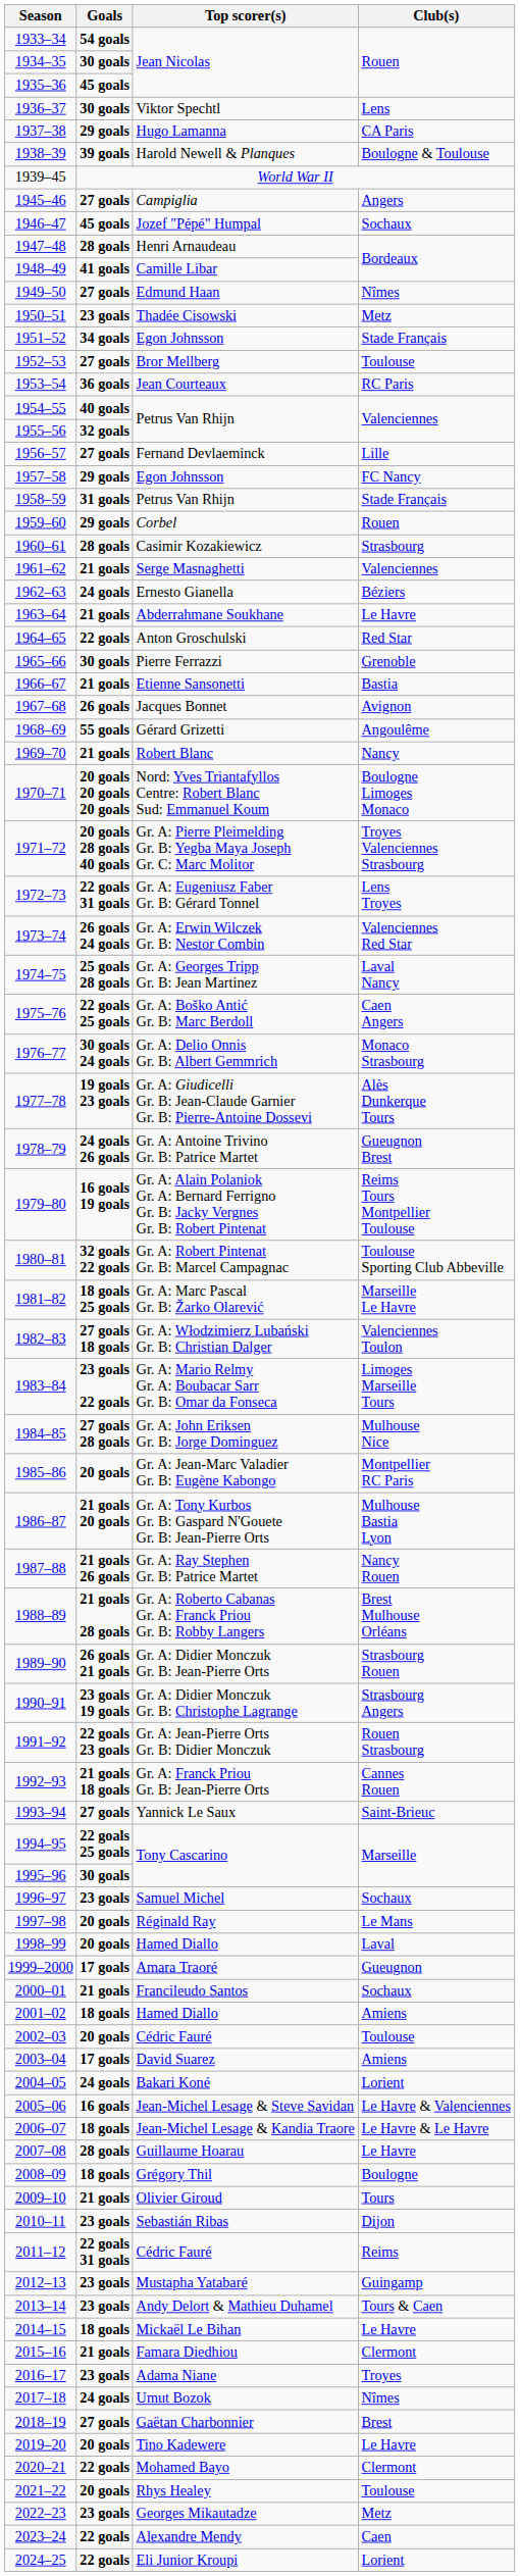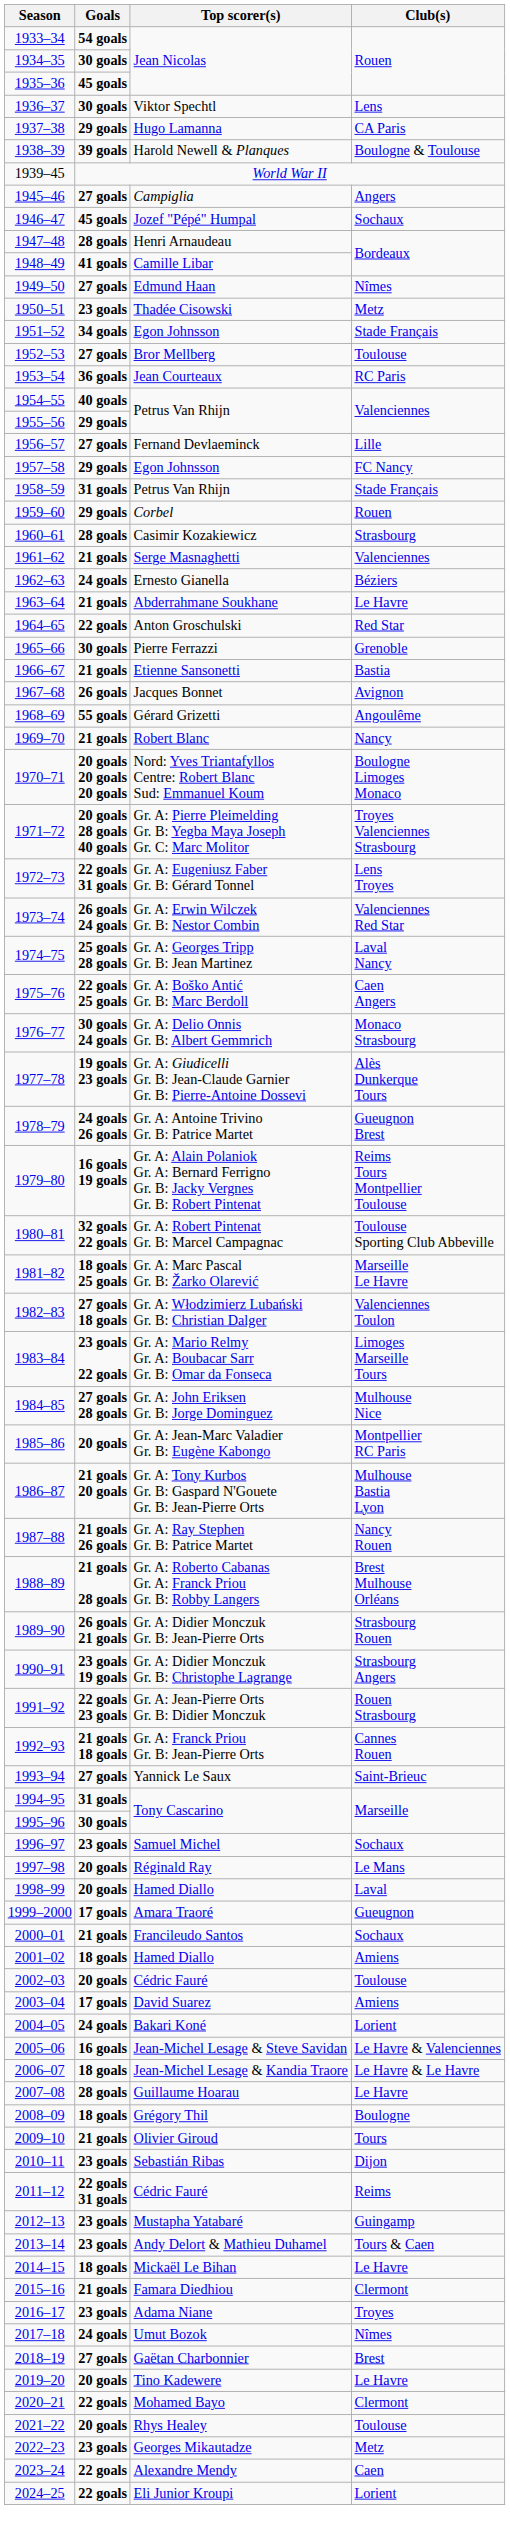 <table class="wikitable sortable">
 <tr>
 <th>Season</th>
 <th>Goals</th>
 <th>Top scorer(s)</th>
 <th>Club(s)</th>
 </tr>
 <tr>
 <td style="text-align: center;"><a href='#'>1933–34</a></td>
 <td><strong>54 goals</strong></td>
 <td rowspan="3"><a href='#'>Jean Nicolas</a></td>
 <td rowspan="3"><a href='#'>Rouen</a></td>
 </tr>
 <tr>
 <td style="text-align: center;"><a href='#'>1934–35</a></td>
 <td><strong>30 goals</strong></td>
 </tr>
 <tr>
 <td style="text-align: center;"><a href='#'>1935–36</a></td>
 <td><strong>45 goals</strong></td>
 </tr>
 <tr>
 <td style="text-align: center;"><a href='#'>1936–37</a></td>
 <td><strong>30 goals</strong></td>
 <td>Viktor Spechtl</td>
 <td><a href='#'>Lens</a></td>
 </tr>
 <tr>
 <td style="text-align: center;"><a href='#'>1937–38</a></td>
 <td><strong>29 goals</strong></td>
 <td><a href='#'>Hugo Lamanna</a></td>
 <td><a href='#'>CA Paris</a></td>
 </tr>
 <tr>
 <td style="text-align: center;"><a href='#'>1938–39</a></td>
 <td><strong>39 goals</strong></td>
 <td>Harold Newell & <em>Planques</em></td>
 <td><a href='#'>Boulogne</a> & <a href='#'>Toulouse</a></td>
 </tr>
 <tr>
 <td style="text-align: center;">1939–45</td>
 <td colspan=3 style="text-align: center;"><em><a href='#'>World War II</a></em></td>
 </tr>
 <tr>
 <td style="text-align: center;"><a href='#'>1945–46</a></td>
 <td><strong>27 goals</strong></td>
 <td><em>Campiglia</em></td>
 <td><a href='#'>Angers</a></td>
 </tr>
 <tr>
 <td style="text-align: center;"><a href='#'>1946–47</a></td>
 <td><strong>45 goals</strong></td>
 <td><a href='#'>Jozef "Pépé" Humpal</a></td>
 <td><a href='#'>Sochaux</a></td>
 </tr>
 <tr>
 <td style="text-align: center;"><a href='#'>1947–48</a></td>
 <td><strong>28 goals</strong></td>
 <td>Henri Arnaudeau</td>
 <td rowspan="2"><a href='#'>Bordeaux</a></td>
 </tr>
 <tr>
 <td style="text-align: center;"><a href='#'>1948–49</a></td>
 <td><strong>41 goals</strong></td>
 <td><a href='#'>Camille Libar</a></td>
 </tr>
 <tr>
 <td style="text-align: center;"><a href='#'>1949–50</a></td>
 <td><strong>27 goals</strong></td>
 <td><a href='#'>Edmund Haan</a></td>
 <td><a href='#'>Nîmes</a></td>
 </tr>
 <tr>
 <td style="text-align: center;"><a href='#'>1950–51</a></td>
 <td><strong>23 goals</strong></td>
 <td><a href='#'>Thadée Cisowski</a></td>
 <td><a href='#'>Metz</a></td>
 </tr>
 <tr>
 <td style="text-align: center;"><a href='#'>1951–52</a></td>
 <td><strong>34 goals</strong></td>
 <td><a href='#'>Egon Johnsson</a></td>
 <td><a href='#'>Stade Français</a></td>
 </tr>
 <tr>
 <td style="text-align: center;"><a href='#'>1952–53</a></td>
 <td><strong>27 goals</strong></td>
 <td><a href='#'>Bror Mellberg</a></td>
 <td><a href='#'>Toulouse</a></td>
 </tr>
 <tr>
 <td style="text-align: center;"><a href='#'>1953–54</a></td>
 <td><strong>36 goals</strong></td>
 <td><a href='#'>Jean Courteaux</a></td>
 <td><a href='#'>RC Paris</a></td>
 </tr>
 <tr>
 <td style="text-align: center;"><a href='#'>1954–55</a></td>
 <td><strong>40 goals</strong></td>
 <td rowspan="2">Petrus Van Rhijn</td>
 <td rowspan="2"><a href='#'>Valenciennes</a></td>
 </tr>
 <tr>
 <td style="text-align: center;"><a href='#'>1955–56</a></td>
-<td><strong>32 goals</strong></td>
+<td><strong>29 goals</strong></td>
 </tr>
 <tr>
 <td style="text-align: center;"><a href='#'>1956–57</a></td>
 <td><strong>27 goals</strong></td>
 <td>Fernand Devlaeminck</td>
 <td><a href='#'>Lille</a></td>
 </tr>
 <tr>
 <td style="text-align: center;"><a href='#'>1957–58</a></td>
 <td><strong>29 goals</strong></td>
 <td><a href='#'>Egon Johnsson</a></td>
 <td><a href='#'>FC Nancy</a></td>
 </tr>
 <tr>
 <td style="text-align: center;"><a href='#'>1958–59</a></td>
 <td><strong>31 goals</strong></td>
 <td>Petrus Van Rhijn</td>
 <td><a href='#'>Stade Français</a></td>
 </tr>
 <tr>
 <td style="text-align: center;"><a href='#'>1959–60</a></td>
 <td><strong>29 goals</strong></td>
 <td><em>Corbel</em></td>
 <td><a href='#'>Rouen</a></td>
 </tr>
 <tr>
 <td style="text-align: center;"><a href='#'>1960–61</a></td>
 <td><strong>28 goals</strong></td>
 <td>Casimir Kozakiewicz</td>
 <td><a href='#'>Strasbourg</a></td>
 </tr>
 <tr>
 <td style="text-align: center;"><a href='#'>1961–62</a></td>
 <td><strong>21 goals</strong></td>
 <td><a href='#'>Serge Masnaghetti</a></td>
 <td><a href='#'>Valenciennes</a></td>
 </tr>
 <tr>
 <td style="text-align: center;"><a href='#'>1962–63</a></td>
 <td><strong>24 goals</strong></td>
 <td>Ernesto Gianella</td>
 <td><a href='#'>Béziers</a></td>
 </tr>
 <tr>
 <td style="text-align: center;"><a href='#'>1963–64</a></td>
 <td><strong>21 goals</strong></td>
 <td><a href='#'>Abderrahmane Soukhane</a></td>
 <td><a href='#'>Le Havre</a></td>
 </tr>
 <tr>
 <td style="text-align: center;"><a href='#'>1964–65</a></td>
 <td><strong>22 goals</strong></td>
 <td>Anton Groschulski</td>
 <td><a href='#'>Red Star</a></td>
 </tr>
 <tr>
 <td style="text-align: center;"><a href='#'>1965–66</a></td>
 <td><strong>30 goals</strong></td>
 <td>Pierre Ferrazzi</td>
 <td><a href='#'>Grenoble</a></td>
 </tr>
 <tr>
 <td style="text-align: center;"><a href='#'>1966–67</a></td>
 <td><strong>21 goals</strong></td>
 <td><a href='#'>Etienne Sansonetti</a></td>
 <td><a href='#'>Bastia</a></td>
 </tr>
 <tr>
 <td style="text-align: center;"><a href='#'>1967–68</a></td>
 <td><strong>26 goals</strong></td>
 <td>Jacques Bonnet</td>
 <td><a href='#'>Avignon</a></td>
 </tr>
 <tr>
 <td style="text-align: center;"><a href='#'>1968–69</a></td>
 <td><strong>55 goals</strong></td>
 <td>Gérard Grizetti</td>
 <td><a href='#'>Angoulême</a></td>
 </tr>
 <tr>
 <td style="text-align: center;"><a href='#'>1969–70</a></td>
 <td><strong>21 goals</strong></td>
 <td><a href='#'>Robert Blanc</a></td>
 <td><a href='#'>Nancy</a></td>
 </tr>
 <tr>
 <td style="text-align: center;"><a href='#'>1970–71</a></td>
 <td><strong>20 goals</strong><br><strong>20 goals</strong><br><strong>20 goals</strong></td>
 <td>Nord: <a href='#'>Yves Triantafyllos</a><br>Centre: <a href='#'>Robert Blanc</a><br>Sud: <a href='#'>Emmanuel Koum</a></td>
 <td><a href='#'>Boulogne</a><br><a href='#'>Limoges</a><br><a href='#'>Monaco</a></td>
 </tr>
 <tr>
 <td style="text-align: center;"><a href='#'>1971–72</a></td>
 <td><strong>20 goals</strong><br><strong>28 goals</strong><br><strong>40 goals</strong></td>
 <td>Gr. A: <a href='#'>Pierre Pleimelding</a><br>Gr. B: <a href='#'>Yegba Maya Joseph</a><br>Gr. C: <a href='#'>Marc Molitor</a></td>
 <td><a href='#'>Troyes</a><br><a href='#'>Valenciennes</a><br><a href='#'>Strasbourg</a></td>
 </tr>
 <tr>
 <td style="text-align: center;"><a href='#'>1972–73</a></td>
 <td><strong>22 goals</strong><br><strong>31 goals</strong></td>
 <td>Gr. A: <a href='#'>Eugeniusz Faber</a><br>Gr. B: Gérard Tonnel</td>
 <td><a href='#'>Lens</a><br><a href='#'>Troyes</a></td>
 </tr>
 <tr>
 <td style="text-align: center;"><a href='#'>1973–74</a></td>
 <td><strong>26 goals</strong><br><strong>24 goals</strong></td>
 <td>Gr. A: <a href='#'>Erwin Wilczek</a><br>Gr. B: <a href='#'>Nestor Combin</a></td>
 <td><a href='#'>Valenciennes</a><br><a href='#'>Red Star</a></td>
 </tr>
 <tr>
 <td style="text-align: center;"><a href='#'>1974–75</a></td>
 <td><strong>25 goals</strong><br><strong>28 goals</strong></td>
 <td>Gr. A: <a href='#'>Georges Tripp</a><br>Gr. B: Jean Martinez</td>
 <td><a href='#'>Laval</a><br><a href='#'>Nancy</a></td>
 </tr>
 <tr>
 <td style="text-align: center;"><a href='#'>1975–76</a></td>
 <td><strong>22 goals</strong><br><strong>25 goals</strong></td>
 <td>Gr. A: <a href='#'>Boško Antić</a><br>Gr. B: <a href='#'>Marc Berdoll</a></td>
 <td><a href='#'>Caen</a><br><a href='#'>Angers</a></td>
 </tr>
 <tr>
 <td style="text-align: center;"><a href='#'>1976–77</a></td>
 <td><strong>30 goals</strong><br><strong>24 goals</strong></td>
 <td>Gr. A: <a href='#'>Delio Onnis</a><br>Gr. B: <a href='#'>Albert Gemmrich</a></td>
 <td><a href='#'>Monaco</a><br><a href='#'>Strasbourg</a></td>
 </tr>
 <tr>
 <td style="text-align: center;"><a href='#'>1977–78</a></td>
 <td><strong>19 goals</strong><br><strong>23 goals</strong><br> </td>
 <td>Gr. A: <em>Giudicelli</em><br>Gr. B: Jean-Claude Garnier<br>Gr. B: <a href='#'>Pierre-Antoine Dossevi</a></td>
 <td><a href='#'>Alès</a><br><a href='#'>Dunkerque</a><br><a href='#'>Tours</a></td>
 </tr>
 <tr>
 <td style="text-align: center;"><a href='#'>1978–79</a></td>
 <td><strong>24 goals</strong><br><strong>26 goals</strong></td>
 <td>Gr. A: Antoine Trivino<br>Gr. B: Patrice Martet</td>
 <td><a href='#'>Gueugnon</a><br><a href='#'>Brest</a></td>
 </tr>
 <tr>
 <td style="text-align: center;"><a href='#'>1979–80</a></td>
 <td><strong>16 goals</strong><br><strong>19 goals</strong><br> </td>
 <td>Gr. A: <a href='#'>Alain Polaniok</a><br>Gr. A: Bernard Ferrigno<br>Gr. B: <a href='#'>Jacky Vergnes</a><br>Gr. B: <a href='#'>Robert Pintenat</a></td>
 <td><a href='#'>Reims</a><br><a href='#'>Tours</a><br><a href='#'>Montpellier</a><br><a href='#'>Toulouse</a></td>
 </tr>
 <tr>
 <td style="text-align: center;"><a href='#'>1980–81</a></td>
 <td><strong>32 goals</strong><br><strong>22 goals</strong></td>
 <td>Gr. A: <a href='#'>Robert Pintenat</a><br>Gr. B: Marcel Campagnac</td>
 <td><a href='#'>Toulouse</a><br>Sporting Club Abbeville</td>
 </tr>
 <tr>
 <td style="text-align: center;"><a href='#'>1981–82</a></td>
 <td><strong>18 goals</strong><br><strong>25 goals</strong></td>
 <td>Gr. A: Marc Pascal<br>Gr. B: <a href='#'>Žarko Olarević</a></td>
 <td><a href='#'>Marseille</a><br><a href='#'>Le Havre</a></td>
 </tr>
 <tr>
 <td style="text-align: center;"><a href='#'>1982–83</a></td>
 <td><strong>27 goals</strong><br><strong>18 goals</strong></td>
 <td>Gr. A: <a href='#'>Włodzimierz Lubański</a><br>Gr. B: <a href='#'>Christian Dalger</a></td>
 <td><a href='#'>Valenciennes</a><br><a href='#'>Toulon</a></td>
 </tr>
 <tr>
 <td style="text-align: center;"><a href='#'>1983–84</a></td>
 <td><strong>23 goals</strong><br> <br><strong>22 goals</strong></td>
 <td>Gr. A: <a href='#'>Mario Relmy</a><br>Gr. A: <a href='#'>Boubacar Sarr</a><br>Gr. B: <a href='#'>Omar da Fonseca</a></td>
 <td><a href='#'>Limoges</a><br><a href='#'>Marseille</a><br><a href='#'>Tours</a></td>
 </tr>
 <tr>
 <td style="text-align: center;"><a href='#'>1984–85</a></td>
 <td><strong>27 goals</strong><br><strong>28 goals</strong></td>
 <td>Gr. A: <a href='#'>John Eriksen</a><br>Gr. B: <a href='#'>Jorge Dominguez</a></td>
 <td><a href='#'>Mulhouse</a><br><a href='#'>Nice</a></td>
 </tr>
 <tr>
 <td style="text-align: center;"><a href='#'>1985–86</a></td>
 <td><strong>20 goals</strong></td>
 <td>Gr. A: Jean-Marc Valadier<br>Gr. B: <a href='#'>Eugène Kabongo</a></td>
 <td><a href='#'>Montpellier</a><br><a href='#'>RC Paris</a></td>
 </tr>
 <tr>
 <td style="text-align: center;"><a href='#'>1986–87</a></td>
 <td><strong>21 goals</strong><br><strong>20 goals</strong><br> </td>
 <td>Gr. A: <a href='#'>Tony Kurbos</a><br>Gr. B: Gaspard N'Gouete<br>Gr. B: Jean-Pierre Orts</td>
 <td><a href='#'>Mulhouse</a><br><a href='#'>Bastia</a><br><a href='#'>Lyon</a></td>
 </tr>
 <tr>
 <td style="text-align: center;"><a href='#'>1987–88</a></td>
 <td><strong>21 goals</strong><br><strong>26 goals</strong></td>
 <td>Gr. A: <a href='#'>Ray Stephen</a><br>Gr. B: Patrice Martet</td>
 <td><a href='#'>Nancy</a><br><a href='#'>Rouen</a></td>
 </tr>
 <tr>
 <td style="text-align: center;"><a href='#'>1988–89</a></td>
 <td><strong>21 goals</strong><br> <br><strong>28 goals</strong></td>
 <td>Gr. A: <a href='#'>Roberto Cabanas</a><br>Gr. A: <a href='#'>Franck Priou</a><br>Gr. B: <a href='#'>Robby Langers</a></td>
 <td><a href='#'>Brest</a><br><a href='#'>Mulhouse</a><br><a href='#'>Orléans</a></td>
 </tr>
 <tr>
 <td style="text-align: center;"><a href='#'>1989–90</a></td>
 <td><strong>26 goals</strong><br><strong>21 goals</strong></td>
 <td>Gr. A: Didier Monczuk<br>Gr. B: Jean-Pierre Orts</td>
 <td><a href='#'>Strasbourg</a><br><a href='#'>Rouen</a></td>
 </tr>
 <tr>
 <td style="text-align: center;"><a href='#'>1990–91</a></td>
 <td><strong>23 goals</strong><br><strong>19 goals</strong></td>
 <td>Gr. A: Didier Monczuk<br>Gr. B: <a href='#'>Christophe Lagrange</a></td>
 <td><a href='#'>Strasbourg</a><br><a href='#'>Angers</a></td>
 </tr>
 <tr>
 <td style="text-align: center;"><a href='#'>1991–92</a></td>
 <td><strong>22 goals</strong><br><strong>23 goals</strong></td>
 <td>Gr. A: Jean-Pierre Orts<br>Gr. B: Didier Monczuk</td>
 <td><a href='#'>Rouen</a><br><a href='#'>Strasbourg</a></td>
 </tr>
 <tr>
 <td style="text-align: center;"><a href='#'>1992–93</a></td>
 <td><strong>21 goals</strong><br><strong>18 goals</strong></td>
 <td>Gr. A: <a href='#'>Franck Priou</a><br>Gr. B: Jean-Pierre Orts</td>
 <td><a href='#'>Cannes</a><br><a href='#'>Rouen</a></td>
 </tr>
 <tr>
 <td style="text-align: center;"><a href='#'>1993–94</a></td>
 <td><strong>27 goals</strong></td>
 <td>Yannick Le Saux</td>
 <td><a href='#'>Saint-Brieuc</a></td>
 </tr>
 <tr>
 <td style="text-align: center;"><a href='#'>1994–95</a></td>
-<td><strong>22 goals</strong><br><strong>25 goals</strong></td>
+<td><strong>31 goals</strong></td>
 <td rowspan="2"><a href='#'>Tony Cascarino</a></td>
 <td rowspan="2"><a href='#'>Marseille</a></td>
 </tr>
 <tr>
 <td style="text-align: center;"><a href='#'>1995–96</a></td>
 <td><strong>30 goals</strong></td>
 </tr>
 <tr>
 <td style="text-align: center;"><a href='#'>1996–97</a></td>
 <td><strong>23 goals</strong></td>
 <td><a href='#'>Samuel Michel</a></td>
 <td><a href='#'>Sochaux</a></td>
 </tr>
 <tr>
 <td style="text-align: center;"><a href='#'>1997–98</a></td>
 <td><strong>20 goals</strong></td>
 <td><a href='#'>Réginald Ray</a></td>
 <td><a href='#'>Le Mans</a></td>
 </tr>
 <tr>
 <td style="text-align: center;"><a href='#'>1998–99</a></td>
 <td><strong>20 goals</strong></td>
 <td><a href='#'>Hamed Diallo</a></td>
 <td><a href='#'>Laval</a></td>
 </tr>
 <tr>
 <td style="text-align: center;"><a href='#'>1999–2000</a></td>
 <td><strong>17 goals</strong></td>
 <td><a href='#'>Amara Traoré</a></td>
 <td><a href='#'>Gueugnon</a></td>
 </tr>
 <tr>
 <td style="text-align: center;"><a href='#'>2000–01</a></td>
 <td><strong>21 goals</strong></td>
 <td><a href='#'>Francileudo Santos</a></td>
 <td><a href='#'>Sochaux</a></td>
 </tr>
 <tr>
 <td style="text-align: center;"><a href='#'>2001–02</a></td>
 <td><strong>18 goals</strong></td>
 <td><a href='#'>Hamed Diallo</a></td>
 <td><a href='#'>Amiens</a></td>
 </tr>
 <tr>
 <td style="text-align: center;"><a href='#'>2002–03</a></td>
 <td><strong>20 goals</strong></td>
 <td><a href='#'>Cédric Fauré</a></td>
 <td><a href='#'>Toulouse</a></td>
 </tr>
 <tr>
 <td style="text-align: center;"><a href='#'>2003–04</a></td>
 <td><strong>17 goals</strong></td>
 <td><a href='#'>David Suarez</a></td>
 <td><a href='#'>Amiens</a></td>
 </tr>
 <tr>
 <td style="text-align: center;"><a href='#'>2004–05</a></td>
 <td><strong>24 goals</strong></td>
 <td><a href='#'>Bakari Koné</a></td>
 <td><a href='#'>Lorient</a></td>
 </tr>
 <tr>
 <td style="text-align: center;"><a href='#'>2005–06</a></td>
 <td><strong>16 goals</strong></td>
 <td><a href='#'>Jean-Michel Lesage</a> & <a href='#'>Steve Savidan</a></td>
 <td><a href='#'>Le Havre</a> & <a href='#'>Valenciennes</a></td>
 </tr>
 <tr>
 <td style="text-align: center;"><a href='#'>2006–07</a></td>
 <td><strong>18 goals</strong></td>
 <td><a href='#'>Jean-Michel Lesage</a> & <a href='#'>Kandia Traore</a></td>
 <td><a href='#'>Le Havre</a> & <a href='#'>Le Havre</a></td>
 </tr>
 <tr>
 <td style="text-align: center;"><a href='#'>2007–08</a></td>
 <td><strong>28 goals</strong></td>
 <td><a href='#'>Guillaume Hoarau</a></td>
 <td><a href='#'>Le Havre</a></td>
 </tr>
 <tr>
 <td style="text-align: center;"><a href='#'>2008–09</a></td>
 <td><strong>18 goals</strong></td>
 <td><a href='#'>Grégory Thil</a></td>
 <td><a href='#'>Boulogne</a></td>
 </tr>
 <tr>
 <td style="text-align: center;"><a href='#'>2009–10</a></td>
 <td><strong>21 goals</strong></td>
 <td><a href='#'>Olivier Giroud</a></td>
 <td><a href='#'>Tours</a></td>
 </tr>
 <tr>
 <td style="text-align: center;"><a href='#'>2010–11</a></td>
 <td><strong>23 goals</strong></td>
 <td><a href='#'>Sebastián Ribas</a></td>
 <td><a href='#'>Dijon</a></td>
 </tr>
 <tr>
 <td style="text-align: center;"><a href='#'>2011–12</a></td>
 <td><strong>22 goals</strong><br><strong>31 goals</strong></td>
 <td><a href='#'>Cédric Fauré</a></td>
 <td><a href='#'>Reims</a></td>
 </tr>
 <tr>
 <td style="text-align: center;"><a href='#'>2012–13</a></td>
 <td><strong>23 goals</strong></td>
 <td><a href='#'>Mustapha Yatabaré</a></td>
 <td><a href='#'>Guingamp</a></td>
 </tr>
 <tr>
 <td style="text-align: center;"><a href='#'>2013–14</a></td>
 <td><strong>23 goals</strong></td>
 <td><a href='#'>Andy Delort</a> & <a href='#'>Mathieu Duhamel</a></td>
 <td><a href='#'>Tours</a> & <a href='#'>Caen</a></td>
 </tr>
 <tr>
 <td style="text-align: center;"><a href='#'>2014–15</a></td>
 <td><strong>18 goals</strong></td>
 <td><a href='#'>Mickaël Le Bihan</a></td>
 <td><a href='#'>Le Havre</a></td>
 </tr>
 <tr>
 <td style="text-align: center;"><a href='#'>2015–16</a></td>
 <td><strong>21 goals</strong></td>
 <td><a href='#'>Famara Diedhiou</a></td>
 <td><a href='#'>Clermont</a></td>
 </tr>
 <tr>
 <td style="text-align: center;"><a href='#'>2016–17</a></td>
 <td><strong>23 goals</strong></td>
 <td><a href='#'>Adama Niane</a></td>
 <td><a href='#'>Troyes</a></td>
 </tr>
 <tr>
 <td style="text-align: center;"><a href='#'>2017–18</a></td>
 <td><strong>24 goals</strong></td>
 <td><a href='#'>Umut Bozok</a></td>
 <td><a href='#'>Nîmes</a></td>
 </tr>
 <tr>
 <td style="text-align: center;"><a href='#'>2018–19</a></td>
 <td><strong>27 goals</strong></td>
 <td><a href='#'>Gaëtan Charbonnier</a></td>
 <td><a href='#'>Brest</a></td>
 </tr>
 <tr>
 <td style="text-align: center;"><a href='#'>2019–20</a></td>
 <td><strong>20 goals</strong></td>
 <td><a href='#'>Tino Kadewere</a></td>
 <td><a href='#'>Le Havre</a></td>
 </tr>
 <tr>
 <td style="text-align: center;"><a href='#'>2020–21</a></td>
 <td><strong>22 goals</strong></td>
 <td><a href='#'>Mohamed Bayo</a></td>
 <td><a href='#'>Clermont</a></td>
 </tr>
 <tr>
 <td style="text-align: center;"><a href='#'>2021–22</a></td>
 <td><strong>20 goals</strong></td>
 <td><a href='#'>Rhys Healey</a></td>
 <td><a href='#'>Toulouse</a></td>
 </tr>
 <tr>
 <td style="text-align: center;"><a href='#'>2022–23</a></td>
 <td><strong>23 goals</strong></td>
 <td><a href='#'>Georges Mikautadze</a></td>
 <td><a href='#'>Metz</a></td>
 </tr>
 <tr>
 <td style="text-align: center;"><a href='#'>2023–24</a></td>
 <td><strong>22 goals</strong></td>
 <td><a href='#'>Alexandre Mendy</a></td>
 <td><a href='#'>Caen</a></td>
 </tr>
 <tr>
 <td style="text-align: center;"><a href='#'>2024–25</a></td>
 <td><strong>22 goals</strong></td>
 <td><a href='#'>Eli Junior Kroupi</a></td>
 <td><a href='#'>Lorient</a></td>
 </tr>
 </table>
